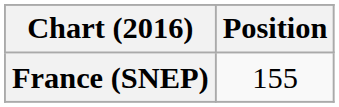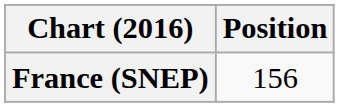 <table class="wikitable sortable plainrowheaders" style="text-align:center">
 <tr>
 <th scope="col">Chart (2016)</th>
 <th scope="col">Position</th>
 </tr>
 <tr>
 <th scope="row">France (SNEP)</th>
-<td>155</td>
+<td>156</td>
 </tr>
 </table>
